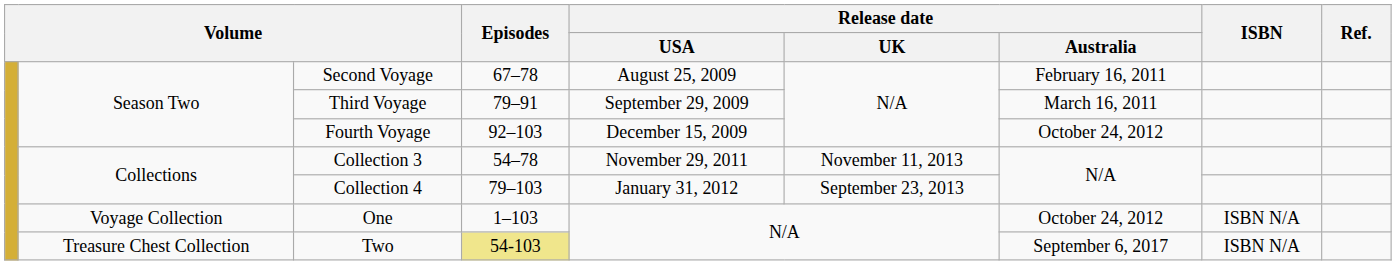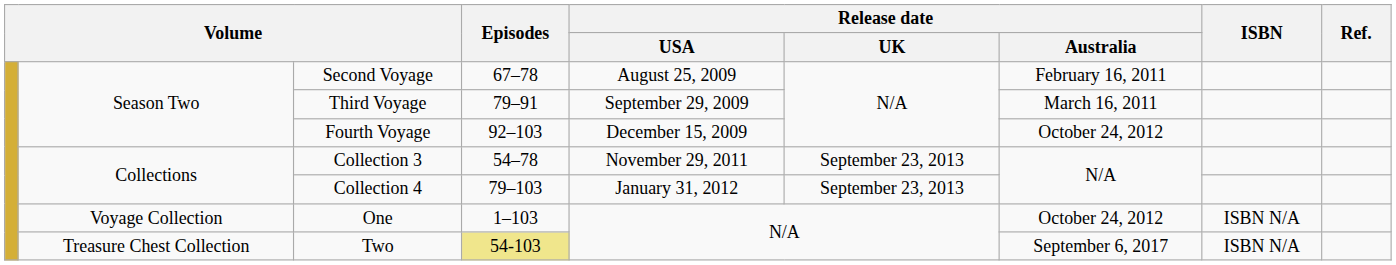 <table class="wikitable" style="text-align: center; width: 98%;">
 <tr>
 <th colspan="3" rowspan="2">Volume</th>
 <th rowspan="2">Episodes</th>
 <th colspan="3">Release date</th>
 <th rowspan="2">ISBN</th>
 <th rowspan="2" width="5%">Ref.</th>
 </tr>
 <tr>
 <th>USA</th>
 <th>UK</th>
 <th>Australia</th>
 </tr>
 <tr>
 <td rowspan="186" style="background: #D4AF37;" width="1%"></td>
 <td rowspan="3">Season Two</td>
 <td>Second Voyage</td>
 <td>67–78</td>
 <td>August 25, 2009</td>
 <td rowspan="3">N/A</td>
 <td>February 16, 2011</td>
 <td></td>
 <td></td>
 </tr>
 <tr>
 <td>Third Voyage</td>
 <td>79–91</td>
 <td>September 29, 2009</td>
 <td>March 16, 2011</td>
 <td></td>
 <td></td>
 </tr>
 <tr>
 <td>Fourth Voyage</td>
 <td>92–103</td>
 <td>December 15, 2009</td>
 <td>October 24, 2012</td>
 <td></td>
 <td></td>
 </tr>
 <tr>
 <td rowspan="2">Collections</td>
 <td>Collection 3</td>
 <td>54–78</td>
 <td>November 29, 2011</td>
-<td>November 11, 2013</td>
+<td>September 23, 2013</td>
 <td rowspan="2">N/A</td>
 <td></td>
 <td></td>
 </tr>
 <tr>
 <td>Collection 4</td>
 <td>79–103</td>
 <td>January 31, 2012</td>
 <td>September 23, 2013</td>
 <td></td>
 <td></td>
 </tr>
 <tr>
 <td>Voyage Collection</td>
 <td>One</td>
 <td>1–103</td>
 <td colspan="2" rowspan="2">N/A</td>
 <td>October 24, 2012</td>
 <td>ISBN N/A</td>
 <td></td>
 </tr>
 <tr>
 <td>Treasure Chest Collection</td>
 <td>Two</td>
 <td style="background: khaki;">54-103</td>
 <td>September 6, 2017</td>
 <td>ISBN N/A</td>
 <td></td>
 </tr>
 </table>
